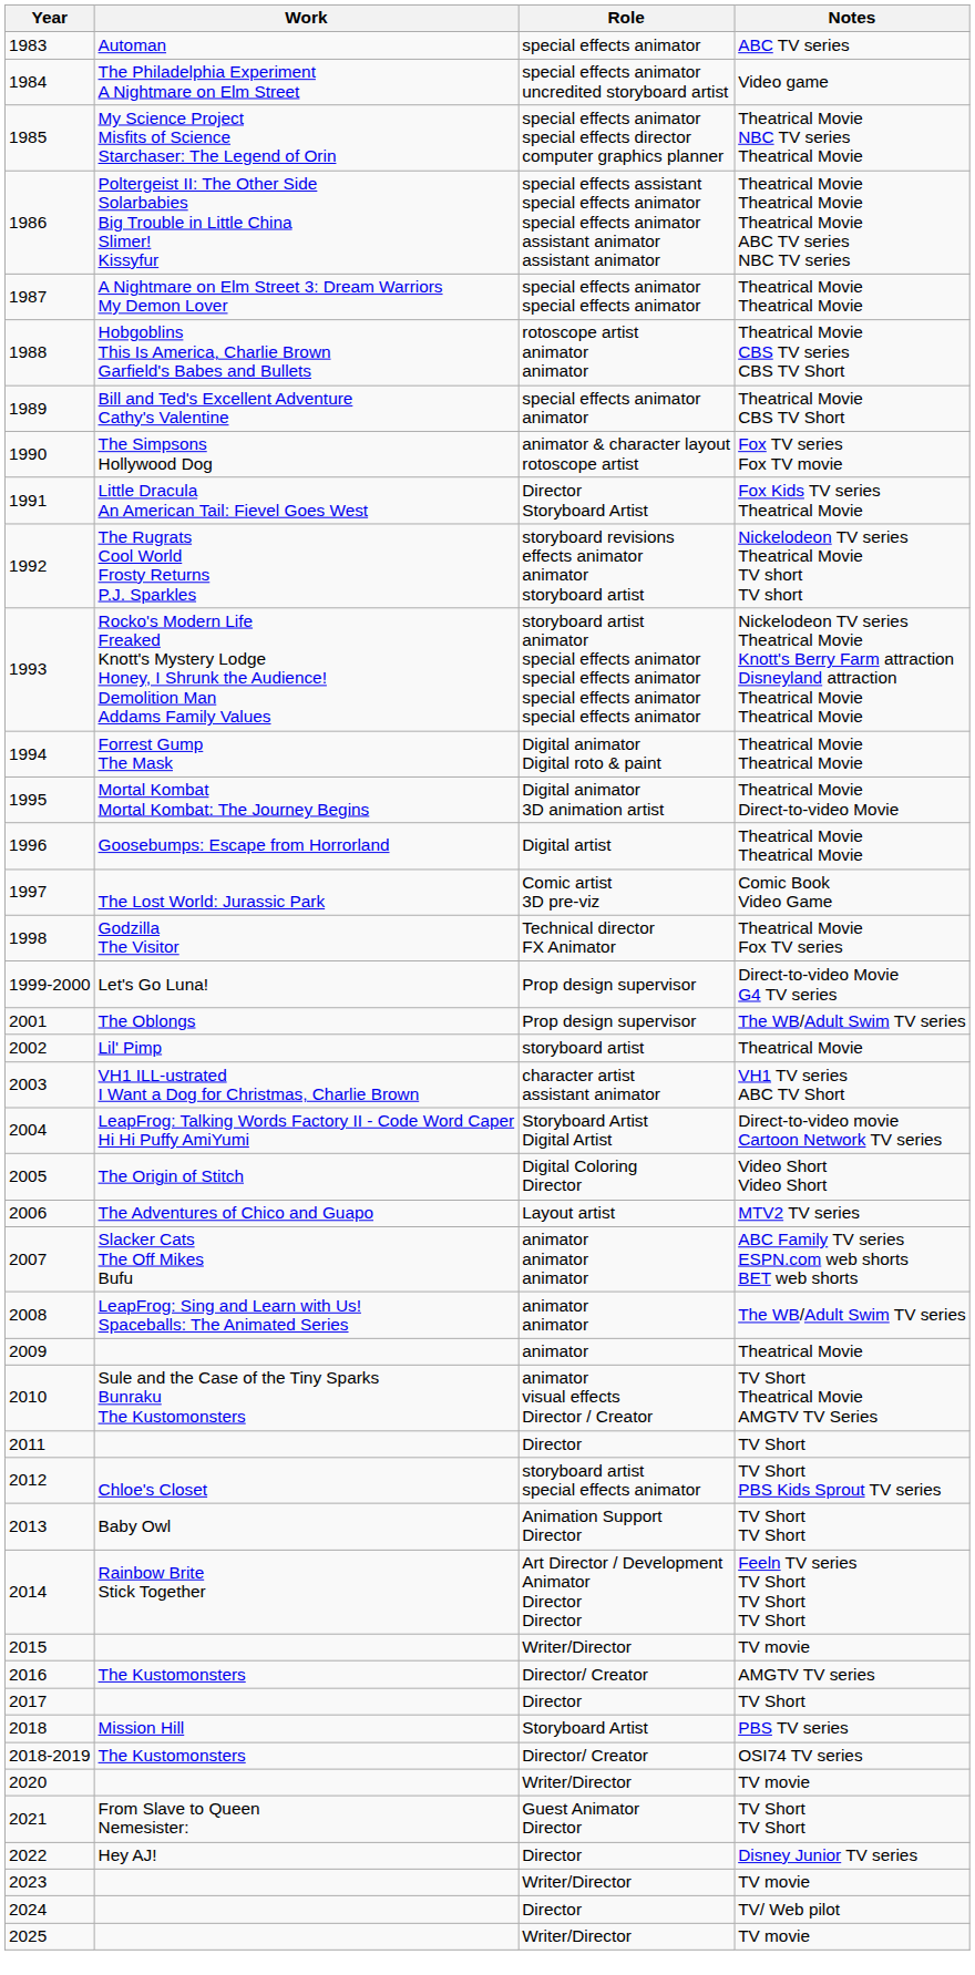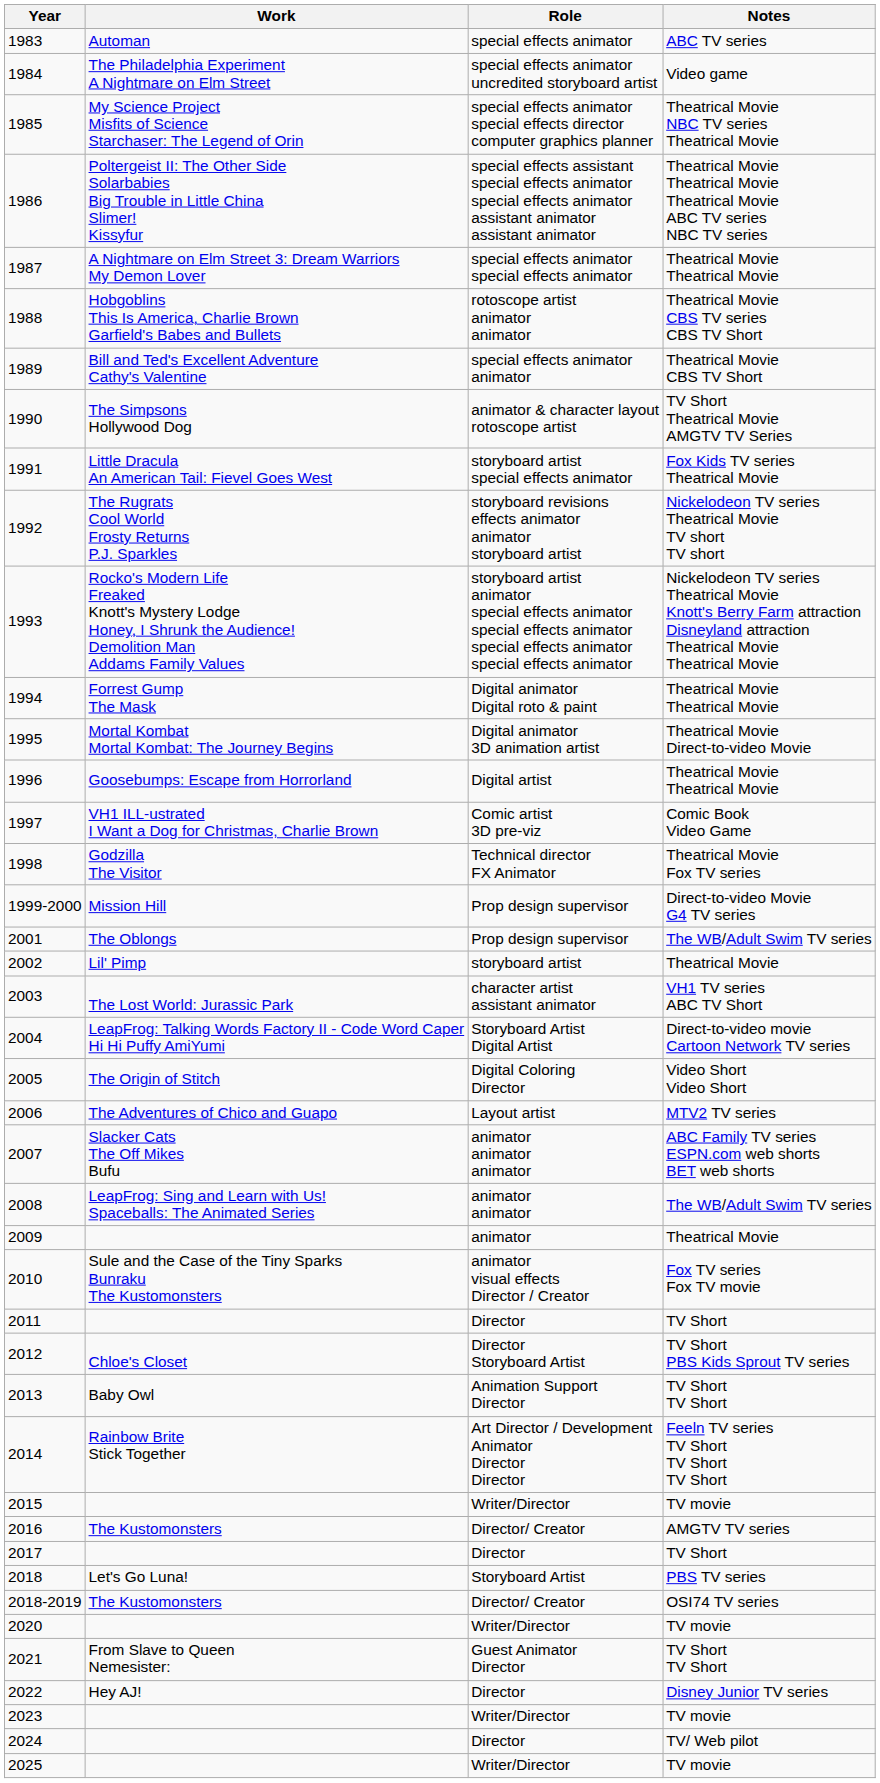 <table class="wikitable">
 <tr>
 <th>Year</th>
 <th>Work</th>
 <th>Role</th>
 <th>Notes</th>
 </tr>
 <tr>
 <td>1983</td>
 <td><a href='#'>Automan</a></td>
 <td>special effects animator</td>
 <td><a href='#'>ABC</a> TV series</td>
 </tr>
 <tr>
 <td>1984</td>
 <td><a href='#'>The Philadelphia Experiment</a><br><a href='#'>A Nightmare on Elm Street</a></td>
 <td>special effects animator<br>uncredited storyboard artist</td>
 <td>Video game</td>
 </tr>
 <tr>
 <td>1985</td>
 <td><a href='#'>My Science Project</a><br><a href='#'>Misfits of Science</a><br><a href='#'>Starchaser: The Legend of Orin</a></td>
 <td>special effects animator<br>special effects director<br>computer graphics planner</td>
 <td>Theatrical Movie<br><a href='#'>NBC</a> TV series<br>Theatrical Movie</td>
 </tr>
 <tr>
 <td>1986</td>
 <td><a href='#'>Poltergeist II: The Other Side</a><br><a href='#'>Solarbabies</a><br><a href='#'>Big Trouble in Little China</a><br><a href='#'>Slimer!</a><br><a href='#'>Kissyfur</a></td>
 <td>special effects assistant<br>special effects animator<br>special effects animator<br>assistant animator<br>assistant animator</td>
 <td>Theatrical Movie<br>Theatrical Movie<br>Theatrical Movie<br>ABC TV series<br>NBC TV series</td>
 </tr>
 <tr>
 <td>1987</td>
 <td><a href='#'>A Nightmare on Elm Street 3: Dream Warriors</a><br><a href='#'>My Demon Lover</a></td>
 <td>special effects animator<br>special effects animator</td>
 <td>Theatrical Movie<br>Theatrical Movie</td>
 </tr>
 <tr>
 <td>1988</td>
 <td><a href='#'>Hobgoblins</a><br><a href='#'>This Is America, Charlie Brown</a><br><a href='#'>Garfield's Babes and Bullets</a></td>
 <td>rotoscope artist<br>animator<br>animator</td>
 <td>Theatrical Movie<br><a href='#'>CBS</a> TV series<br>CBS TV Short</td>
 </tr>
 <tr>
 <td>1989</td>
 <td><a href='#'>Bill and Ted's Excellent Adventure</a><br><a href='#'>Cathy's Valentine</a></td>
 <td>special effects animator<br>animator</td>
 <td>Theatrical Movie<br>CBS TV Short</td>
 </tr>
 <tr>
 <td>1990</td>
 <td><a href='#'>The Simpsons</a><br>Hollywood Dog</td>
 <td>animator & character layout<br>rotoscope artist</td>
-<td><a href='#'>Fox</a> TV series<br>Fox TV movie</td>
+<td>TV Short<br>Theatrical Movie<br>AMGTV TV Series</td>
 </tr>
 <tr>
 <td>1991</td>
 <td><a href='#'>Little Dracula</a><br><a href='#'>An American Tail: Fievel Goes West</a></td>
-<td>Director<br>Storyboard Artist</td>
+<td>storyboard artist<br>special effects animator</td>
 <td><a href='#'>Fox Kids</a> TV series<br>Theatrical Movie</td>
 </tr>
 <tr>
 <td>1992</td>
 <td><a href='#'>The Rugrats</a><br><a href='#'>Cool World</a><br><a href='#'>Frosty Returns</a><br><a href='#'>P.J. Sparkles</a></td>
 <td>storyboard revisions<br>effects animator<br>animator<br>storyboard artist</td>
 <td><a href='#'>Nickelodeon</a> TV series<br>Theatrical Movie<br>TV short<br>TV short</td>
 </tr>
 <tr>
 <td>1993</td>
 <td><a href='#'>Rocko's Modern Life</a><br><a href='#'>Freaked</a><br>Knott's Mystery Lodge<br><a href='#'>Honey, I Shrunk the Audience!</a><br><a href='#'>Demolition Man</a><br><a href='#'>Addams Family Values</a></td>
 <td>storyboard artist<br>animator<br>special effects animator<br>special effects animator<br>special effects animator<br>special effects animator</td>
 <td>Nickelodeon TV series<br>Theatrical Movie<br><a href='#'>Knott's Berry Farm</a> attraction<br><a href='#'>Disneyland</a> attraction<br>Theatrical Movie<br>Theatrical Movie</td>
 </tr>
 <tr>
 <td>1994</td>
 <td><a href='#'>Forrest Gump</a><br><a href='#'>The Mask</a></td>
 <td>Digital animator<br>Digital roto & paint</td>
 <td>Theatrical Movie<br>Theatrical Movie</td>
 </tr>
 <tr>
 <td>1995</td>
 <td><a href='#'>Mortal Kombat</a><br><a href='#'>Mortal Kombat: The Journey Begins</a></td>
 <td>Digital animator<br>3D animation artist</td>
 <td>Theatrical Movie<br>Direct-to-video Movie</td>
 </tr>
 <tr>
 <td>1996</td>
 <td><a href='#'>Goosebumps: Escape from Horrorland</a></td>
 <td>Digital artist</td>
 <td>Theatrical Movie<br>Theatrical Movie</td>
 </tr>
 <tr>
 <td>1997</td>
-<td><br><a href='#'>The Lost World: Jurassic Park</a></td>
+<td><a href='#'>VH1 ILL-ustrated</a><br><a href='#'>I Want a Dog for Christmas, Charlie Brown</a></td>
 <td>Comic artist<br>3D pre-viz</td>
 <td>Comic Book<br>Video Game</td>
 </tr>
 <tr>
 <td>1998</td>
 <td><a href='#'>Godzilla</a><br><a href='#'>The Visitor</a></td>
 <td>Technical director<br>FX Animator</td>
 <td>Theatrical Movie<br>Fox TV series</td>
 </tr>
 <tr>
 <td>1999-2000</td>
-<td>Let's Go Luna!</td>
+<td><a href='#'>Mission Hill</a></td>
 <td>Prop design supervisor</td>
 <td>Direct-to-video Movie<br><a href='#'>G4</a> TV series</td>
 </tr>
 <tr>
 <td>2001</td>
 <td><a href='#'>The Oblongs</a></td>
 <td>Prop design supervisor</td>
 <td><a href='#'>The WB</a>/<a href='#'>Adult Swim</a> TV series</td>
 </tr>
 <tr>
 <td>2002</td>
 <td><a href='#'>Lil' Pimp</a></td>
 <td>storyboard artist</td>
 <td>Theatrical Movie</td>
 </tr>
 <tr>
 <td>2003</td>
-<td><a href='#'>VH1 ILL-ustrated</a><br><a href='#'>I Want a Dog for Christmas, Charlie Brown</a></td>
+<td><br><a href='#'>The Lost World: Jurassic Park</a></td>
 <td>character artist<br>assistant animator</td>
 <td><a href='#'>VH1</a> TV series<br>ABC TV Short</td>
 </tr>
 <tr>
 <td>2004</td>
 <td><a href='#'>LeapFrog: Talking Words Factory II - Code Word Caper</a><br><a href='#'>Hi Hi Puffy AmiYumi</a></td>
 <td>Storyboard Artist<br>Digital Artist</td>
 <td>Direct-to-video movie<br><a href='#'>Cartoon Network</a> TV series</td>
 </tr>
 <tr>
 <td>2005</td>
 <td><a href='#'>The Origin of Stitch</a><br></td>
 <td>Digital Coloring<br>Director</td>
 <td>Video Short<br>Video Short</td>
 </tr>
 <tr>
 <td>2006</td>
 <td><a href='#'>The Adventures of Chico and Guapo</a></td>
 <td>Layout artist</td>
 <td><a href='#'>MTV2</a> TV series</td>
 </tr>
 <tr>
 <td>2007</td>
 <td><a href='#'>Slacker Cats</a><br><a href='#'>The Off Mikes</a><br>Bufu</td>
 <td>animator<br>animator<br>animator</td>
 <td><a href='#'>ABC Family</a> TV series<br><a href='#'>ESPN.com</a> web shorts<br><a href='#'>BET</a> web shorts</td>
 </tr>
 <tr>
 <td>2008</td>
 <td><a href='#'>LeapFrog: Sing and Learn with Us!</a><br><a href='#'>Spaceballs: The Animated Series</a></td>
 <td>animator<br>animator</td>
 <td><a href='#'>The WB</a>/<a href='#'>Adult Swim</a> TV series</td>
 </tr>
 <tr>
 <td>2009</td>
 <td></td>
 <td>animator</td>
 <td>Theatrical Movie</td>
 </tr>
 <tr>
 <td>2010</td>
 <td>Sule and the Case of the Tiny Sparks<br><a href='#'>Bunraku</a><br><a href='#'>The Kustomonsters</a></td>
 <td>animator<br>visual effects<br>Director / Creator</td>
-<td>TV Short<br>Theatrical Movie<br>AMGTV TV Series</td>
+<td><a href='#'>Fox</a> TV series<br>Fox TV movie</td>
 </tr>
 <tr>
 <td>2011</td>
 <td></td>
 <td>Director</td>
 <td>TV Short</td>
 </tr>
 <tr>
 <td>2012</td>
 <td><br><a href='#'>Chloe's Closet</a></td>
-<td>storyboard artist<br>special effects animator</td>
+<td>Director<br>Storyboard Artist</td>
 <td>TV Short<br><a href='#'>PBS Kids Sprout</a> TV series</td>
 </tr>
 <tr>
 <td>2013</td>
 <td>Baby Owl<br></td>
 <td>Animation Support<br>Director</td>
 <td>TV Short<br>TV Short</td>
 </tr>
 <tr>
 <td>2014</td>
 <td><a href='#'>Rainbow Brite</a><br>Stick Together<br><br></td>
 <td>Art Director / Development<br>Animator<br>Director<br>Director</td>
 <td><a href='#'>Feeln</a> TV series<br>TV Short<br>TV Short<br>TV Short</td>
 </tr>
 <tr>
 <td>2015</td>
 <td></td>
 <td>Writer/Director</td>
 <td>TV movie</td>
 </tr>
 <tr>
 <td>2016</td>
 <td><a href='#'>The Kustomonsters</a></td>
 <td>Director/ Creator</td>
 <td>AMGTV TV series</td>
 </tr>
 <tr>
 <td>2017</td>
 <td></td>
 <td>Director</td>
 <td>TV Short</td>
 </tr>
 <tr>
 <td>2018</td>
-<td><a href='#'>Mission Hill</a></td>
+<td>Let's Go Luna!</td>
 <td>Storyboard Artist</td>
 <td><a href='#'>PBS</a> TV series</td>
 </tr>
 <tr>
 <td>2018-2019</td>
 <td><a href='#'>The Kustomonsters</a></td>
 <td>Director/ Creator</td>
 <td>OSI74 TV series</td>
 </tr>
 <tr>
 <td>2020</td>
 <td></td>
 <td>Writer/Director</td>
 <td>TV movie</td>
 </tr>
 <tr>
 <td>2021</td>
 <td>From Slave to Queen<br>Nemesister: <br></td>
 <td>Guest Animator<br>Director</td>
 <td>TV Short<br>TV Short</td>
 </tr>
 <tr>
 <td>2022</td>
 <td>Hey AJ!</td>
 <td>Director</td>
 <td><a href='#'>Disney Junior</a> TV series</td>
 </tr>
 <tr>
 <td>2023</td>
 <td></td>
 <td>Writer/Director</td>
 <td>TV movie</td>
 </tr>
 <tr>
 <td>2024</td>
 <td></td>
 <td>Director</td>
 <td>TV/ Web pilot</td>
 </tr>
 <tr>
 <td>2025</td>
 <td></td>
 <td>Writer/Director</td>
 <td>TV movie</td>
 </tr>
 </table>
